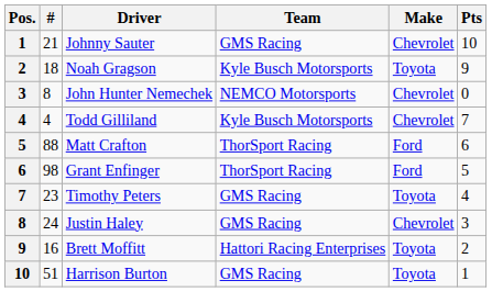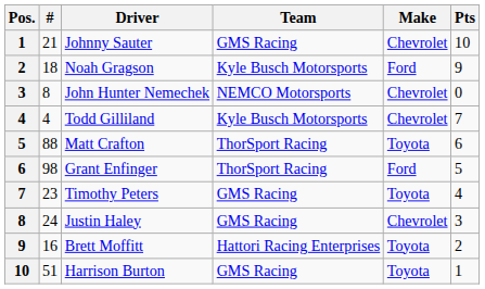 <table class="wikitable" style="font-size:95%">
 <tr>
 <th>Pos.</th>
 <th>#</th>
 <th>Driver</th>
 <th>Team</th>
 <th>Make</th>
 <th>Pts</th>
 </tr>
 <tr>
 <th>1</th>
 <td>21</td>
 <td><a href='#'>Johnny Sauter</a></td>
 <td><a href='#'>GMS Racing</a></td>
 <td><a href='#'>Chevrolet</a></td>
 <td>10</td>
 </tr>
 <tr>
 <th>2</th>
 <td>18</td>
 <td><a href='#'>Noah Gragson</a></td>
 <td><a href='#'>Kyle Busch Motorsports</a></td>
-<td><a href='#'>Toyota</a></td>
+<td><a href='#'>Ford</a></td>
 <td>9</td>
 </tr>
 <tr>
 <th>3</th>
 <td>8</td>
 <td><a href='#'>John Hunter Nemechek</a></td>
 <td><a href='#'>NEMCO Motorsports</a></td>
 <td><a href='#'>Chevrolet</a></td>
 <td>0</td>
 </tr>
 <tr>
 <th>4</th>
 <td>4</td>
 <td><a href='#'>Todd Gilliland</a></td>
 <td><a href='#'>Kyle Busch Motorsports</a></td>
 <td><a href='#'>Chevrolet</a></td>
 <td>7</td>
 </tr>
 <tr>
 <th>5</th>
 <td>88</td>
 <td><a href='#'>Matt Crafton</a></td>
 <td><a href='#'>ThorSport Racing</a></td>
-<td><a href='#'>Ford</a></td>
+<td><a href='#'>Toyota</a></td>
 <td>6</td>
 </tr>
 <tr>
 <th>6</th>
 <td>98</td>
 <td><a href='#'>Grant Enfinger</a></td>
 <td><a href='#'>ThorSport Racing</a></td>
 <td><a href='#'>Ford</a></td>
 <td>5</td>
 </tr>
 <tr>
 <th>7</th>
 <td>23</td>
 <td><a href='#'>Timothy Peters</a></td>
 <td><a href='#'>GMS Racing</a></td>
 <td><a href='#'>Toyota</a></td>
 <td>4</td>
 </tr>
 <tr>
 <th>8</th>
 <td>24</td>
 <td><a href='#'>Justin Haley</a></td>
 <td><a href='#'>GMS Racing</a></td>
 <td><a href='#'>Chevrolet</a></td>
 <td>3</td>
 </tr>
 <tr>
 <th>9</th>
 <td>16</td>
 <td><a href='#'>Brett Moffitt</a></td>
 <td><a href='#'>Hattori Racing Enterprises</a></td>
 <td><a href='#'>Toyota</a></td>
 <td>2</td>
 </tr>
 <tr>
 <th>10</th>
 <td>51</td>
 <td><a href='#'>Harrison Burton</a></td>
 <td><a href='#'>GMS Racing</a></td>
 <td><a href='#'>Toyota</a></td>
 <td>1</td>
 </tr>
 </table>
